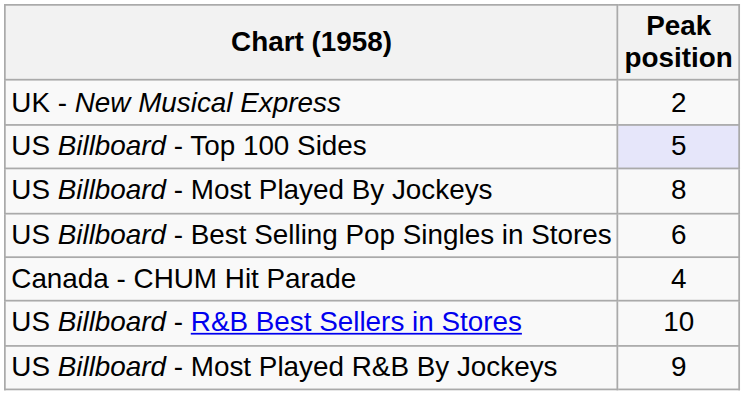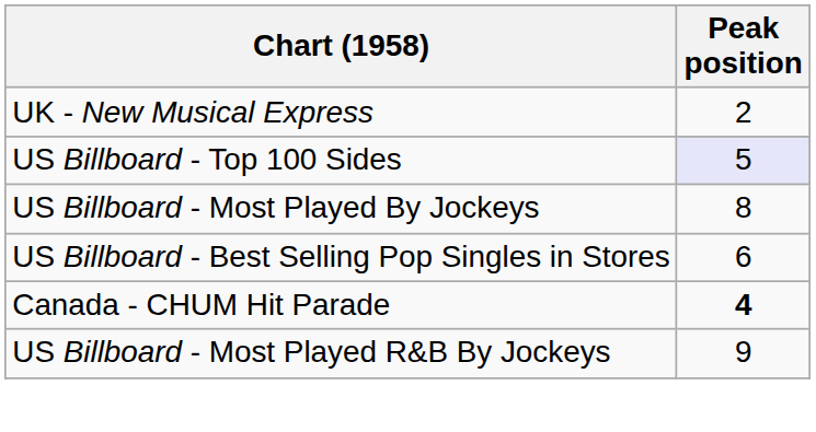 <table class="wikitable sortable">
 <tr>
 <th align="left">Chart (1958)</th>
 <th style="text-align:center;">Peak<br>position</th>
 </tr>
 <tr>
 <td align="left">UK - <em>New Musical Express</em></td>
 <td style="text-align:center;">2</td>
 </tr>
 <tr>
 <td align="left">US <em>Billboard</em> - Top 100 Sides</td>
 <td style="background: lavender; text-align:center;">5</td>
 </tr>
 <tr>
 <td align="left">US <em>Billboard</em> - Most Played By Jockeys</td>
 <td style="text-align:center;">8</td>
 </tr>
 <tr>
 <td align="left">US <em>Billboard</em> - Best Selling Pop Singles in Stores</td>
 <td style="text-align:center;">6</td>
 </tr>
 <tr>
 <td align="left">Canada - CHUM Hit Parade</td>
-<td style="text-align:center;">4</td>
-</tr>
-<tr>
-<td align="left">US <em>Billboard</em> - <a href='#'>R&B Best Sellers in Stores</a></td>
-<td style="text-align:center;">10</td>
+<td style="text-align:center;"><strong>4</strong></td>
 </tr>
 <tr>
 <td align="left">US <em>Billboard</em> - Most Played R&B By Jockeys</td>
 <td style="text-align:center;">9</td>
 </tr>
 </table>
